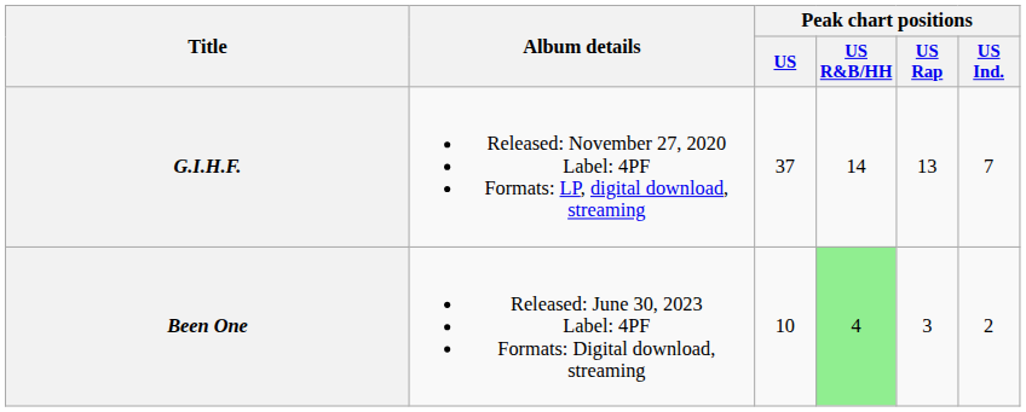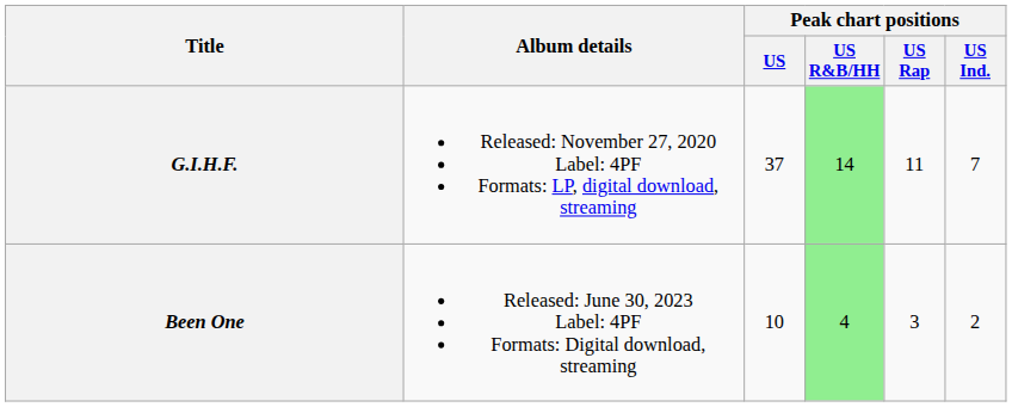 <table class="wikitable plainrowheaders" style="text-align:center;">
 <tr>
 <th scope="col" rowspan="2" style="width:20em;">Title</th>
 <th scope="col" rowspan="2" style="width:17em;">Album details</th>
 <th scope="col" colspan="4">Peak chart positions</th>
 </tr>
 <tr>
 <th scope="col" style="width:3em; font-size:90%"><a href='#'>US</a><br></th>
 <th scope="col" style="width:3em; font-size:90%"><a href='#'>US<br>R&B/HH</a><br></th>
 <th scope="col" style="width:3em; font-size:90%"><a href='#'>US<br>Rap</a><br></th>
 <th scope="col" style="width:3em; font-size:90%"><a href='#'>US<br>Ind.</a><br></th>
 </tr>
 <tr>
 <th scope="row"><em>G.I.H.F.</em></th>
 <td><br><ul><li>Released: November 27, 2020</li><li>Label: 4PF</li><li>Formats: <a href='#'>LP</a>, <a href='#'>digital download</a>, <a href='#'>streaming</a></li></ul></td>
 <td>37</td>
-<td>14</td>
-<td>13</td>
+<td style="background: lightgreen;">14</td>
+<td>11</td>
 <td>7</td>
 </tr>
 <tr>
 <th scope= "row"><em>Been One</em></th>
 <td><br><ul><li>Released: June 30, 2023</li><li>Label: 4PF</li><li>Formats: Digital download, streaming</li></ul></td>
 <td>10</td>
 <td style="background: lightgreen;">4</td>
 <td>3</td>
 <td>2</td>
 </tr>
 </table>
